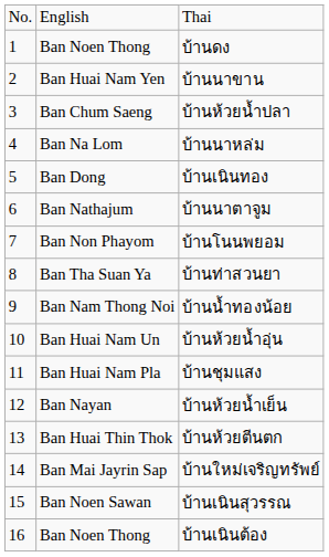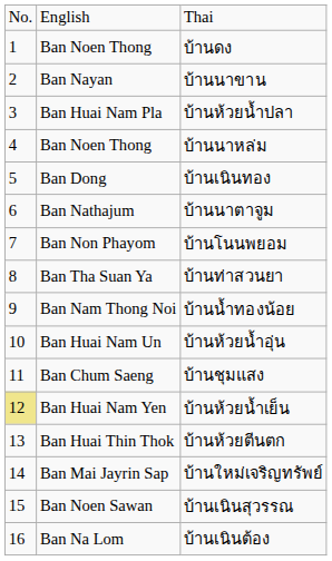 <table class="wikitable">
 <tr>
 <td>No.</td>
 <td>English</td>
 <td>Thai</td>
 </tr>
 <tr>
 <td>1</td>
 <td>Ban Noen Thong</td>
 <td>บ้านดง</td>
 </tr>
 <tr>
 <td>2</td>
-<td>Ban Huai Nam Yen</td>
+<td>Ban Nayan</td>
 <td>บ้านนาขาน</td>
 </tr>
 <tr>
 <td>3</td>
-<td>Ban Chum Saeng</td>
+<td>Ban Huai Nam Pla</td>
 <td>บ้านห้วยน้ำปลา</td>
 </tr>
 <tr>
 <td>4</td>
-<td>Ban Na Lom</td>
+<td>Ban Noen Thong</td>
 <td>บ้านนาหล่ม</td>
 </tr>
 <tr>
 <td>5</td>
 <td>Ban Dong</td>
 <td>บ้านเนินทอง</td>
 </tr>
 <tr>
 <td>6</td>
 <td>Ban Nathajum</td>
 <td>บ้านนาตาจูม</td>
 </tr>
 <tr>
 <td>7</td>
 <td>Ban Non Phayom</td>
 <td>บ้านโนนพยอม</td>
 </tr>
 <tr>
 <td>8</td>
 <td>Ban Tha Suan Ya</td>
 <td>บ้านท่าสวนยา</td>
 </tr>
 <tr>
 <td>9</td>
 <td>Ban Nam Thong Noi</td>
 <td>บ้านน้ำทองน้อย</td>
 </tr>
 <tr>
 <td>10</td>
 <td>Ban Huai Nam Un</td>
 <td>บ้านห้วยน้ำอุ่น</td>
 </tr>
 <tr>
 <td>11</td>
-<td>Ban Huai Nam Pla</td>
+<td>Ban Chum Saeng</td>
 <td>บ้านชุมแสง</td>
 </tr>
 <tr>
-<td>12</td>
-<td>Ban Nayan</td>
+<td style="background: khaki;">12</td>
+<td>Ban Huai Nam Yen</td>
 <td>บ้านห้วยน้ำเย็น</td>
 </tr>
 <tr>
 <td>13</td>
 <td>Ban Huai Thin Thok</td>
 <td>บ้านห้วยตีนตก</td>
 </tr>
 <tr>
 <td>14</td>
 <td>Ban Mai Jayrin Sap</td>
 <td>บ้านใหม่เจริญทรัพย์</td>
 </tr>
 <tr>
 <td>15</td>
 <td>Ban Noen Sawan</td>
 <td>บ้านเนินสุวรรณ</td>
 </tr>
 <tr>
 <td>16</td>
-<td>Ban Noen Thong</td>
+<td>Ban Na Lom</td>
 <td>บ้านเนินต้อง</td>
 </tr>
 </table>
